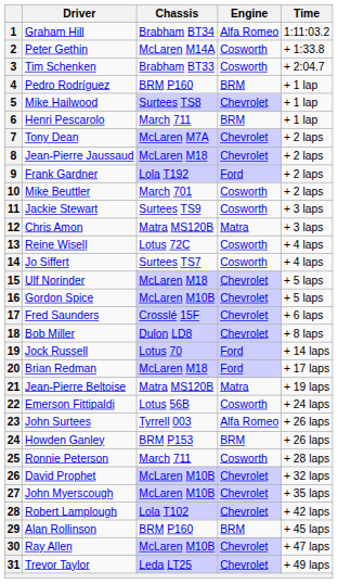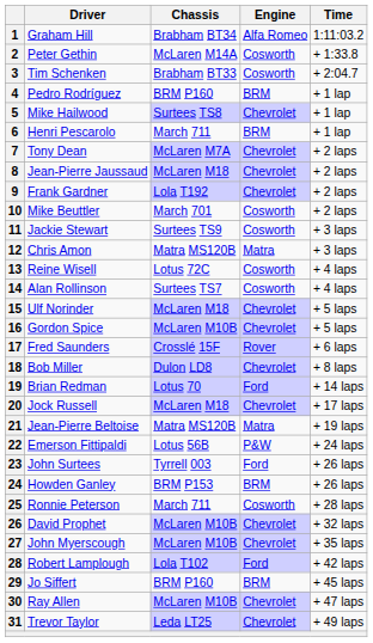 <table class="wikitable" style="font-size: 95%;">
 <tr>
 <th></th>
 <th>Driver</th>
 <th>Chassis</th>
 <th>Engine</th>
 <th>Time</th>
 </tr>
 <tr>
 <th>1</th>
 <td> <a href='#'>Graham Hill</a></td>
 <td><a href='#'>Brabham</a> <a href='#'>BT34</a></td>
 <td><a href='#'>Alfa Romeo</a></td>
 <td>1:11:03.2</td>
 </tr>
 <tr>
 <th>2</th>
 <td> <a href='#'>Peter Gethin</a></td>
 <td><a href='#'>McLaren</a> <a href='#'>M14A</a></td>
 <td><a href='#'>Cosworth</a></td>
 <td>+ 1:33.8</td>
 </tr>
 <tr>
 <th>3</th>
 <td> <a href='#'>Tim Schenken</a></td>
 <td><a href='#'>Brabham</a> <a href='#'>BT33</a></td>
 <td><a href='#'>Cosworth</a></td>
 <td>+ 2:04.7</td>
 </tr>
 <tr>
 <th>4</th>
 <td> <a href='#'>Pedro Rodríguez</a></td>
 <td><a href='#'>BRM</a> <a href='#'>P160</a></td>
 <td><a href='#'>BRM</a></td>
 <td>+ 1 lap</td>
 </tr>
 <tr>
 <th>5</th>
 <td> <a href='#'>Mike Hailwood</a></td>
 <td style="background:#CFCFFF;"><a href='#'>Surtees</a> <a href='#'>TS8</a></td>
 <td style="background:#CFCFFF;"><a href='#'>Chevrolet</a></td>
 <td>+ 1 lap</td>
 </tr>
 <tr>
 <th>6</th>
 <td> <a href='#'>Henri Pescarolo</a></td>
 <td><a href='#'>March</a> <a href='#'>711</a></td>
 <td><a href='#'>BRM</a></td>
 <td>+ 1 lap</td>
 </tr>
 <tr>
 <th>7</th>
 <td> <a href='#'>Tony Dean</a></td>
 <td style="background:#CFCFFF;"><a href='#'>McLaren</a> <a href='#'>M7A</a></td>
 <td style="background:#CFCFFF;"><a href='#'>Chevrolet</a></td>
 <td>+ 2 laps</td>
 </tr>
 <tr>
 <th>8</th>
 <td> <a href='#'>Jean-Pierre Jaussaud</a></td>
 <td style="background:#CFCFFF;"><a href='#'>McLaren</a> <a href='#'>M18</a></td>
 <td style="background:#CFCFFF;"><a href='#'>Chevrolet</a></td>
 <td>+ 2 laps</td>
 </tr>
 <tr>
 <th>9</th>
 <td> <a href='#'>Frank Gardner</a></td>
 <td style="background:#CFCFFF;"><a href='#'>Lola</a> <a href='#'>T192</a></td>
-<td style="background:#CFCFFF;"><a href='#'>Ford</a></td>
+<td style="background:#CFCFFF;"><a href='#'>Chevrolet</a></td>
 <td>+ 2 laps</td>
 </tr>
 <tr>
 <th>10</th>
 <td> <a href='#'>Mike Beuttler</a></td>
 <td><a href='#'>March</a> <a href='#'>701</a></td>
 <td><a href='#'>Cosworth</a></td>
 <td>+ 2 laps</td>
 </tr>
 <tr>
 <th>11</th>
 <td> <a href='#'>Jackie Stewart</a></td>
 <td><a href='#'>Surtees</a> <a href='#'>TS9</a></td>
 <td><a href='#'>Cosworth</a></td>
 <td>+ 3 laps</td>
 </tr>
 <tr>
 <th>12</th>
 <td> <a href='#'>Chris Amon</a></td>
 <td><a href='#'>Matra</a> <a href='#'>MS120B</a></td>
 <td><a href='#'>Matra</a></td>
 <td>+ 3 laps</td>
 </tr>
 <tr>
 <th>13</th>
 <td> <a href='#'>Reine Wisell</a></td>
 <td><a href='#'>Lotus</a> <a href='#'>72C</a></td>
 <td><a href='#'>Cosworth</a></td>
 <td>+ 4 laps</td>
 </tr>
 <tr>
 <th>14</th>
-<td> <a href='#'>Jo Siffert</a></td>
+<td> <a href='#'>Alan Rollinson</a></td>
 <td><a href='#'>Surtees</a> <a href='#'>TS7</a></td>
 <td><a href='#'>Cosworth</a></td>
 <td>+ 4 laps</td>
 </tr>
 <tr>
 <th>15</th>
 <td> <a href='#'>Ulf Norinder</a></td>
 <td style="background:#CFCFFF;"><a href='#'>McLaren</a> <a href='#'>M18</a></td>
 <td style="background:#CFCFFF;"><a href='#'>Chevrolet</a></td>
 <td>+ 5 laps</td>
 </tr>
 <tr>
 <th>16</th>
 <td> <a href='#'>Gordon Spice</a></td>
 <td style="background:#CFCFFF;"><a href='#'>McLaren</a> <a href='#'>M10B</a></td>
 <td style="background:#CFCFFF;"><a href='#'>Chevrolet</a></td>
 <td>+ 5 laps</td>
 </tr>
 <tr>
 <th>17</th>
 <td> <a href='#'>Fred Saunders</a></td>
 <td style="background:#CFCFFF;"><a href='#'>Crosslé</a> <a href='#'>15F</a></td>
-<td style="background:#CFCFFF;"><a href='#'>Chevrolet</a></td>
+<td style="background:#CFCFFF;"><a href='#'>Rover</a></td>
 <td>+ 6 laps</td>
 </tr>
 <tr>
 <th>18</th>
 <td> <a href='#'>Bob Miller</a></td>
 <td style="background:#CFCFFF;"><a href='#'>Dulon</a> <a href='#'>LD8</a></td>
 <td style="background:#CFCFFF;"><a href='#'>Chevrolet</a></td>
 <td>+ 8 laps</td>
 </tr>
 <tr>
 <th>19</th>
-<td> <a href='#'>Jock Russell</a></td>
+<td> <a href='#'>Brian Redman</a></td>
 <td style="background:#CFCFFF;"><a href='#'>Lotus</a> <a href='#'>70</a></td>
 <td style="background:#CFCFFF;"><a href='#'>Ford</a></td>
 <td>+ 14 laps</td>
 </tr>
 <tr>
 <th>20</th>
-<td> <a href='#'>Brian Redman</a></td>
+<td> <a href='#'>Jock Russell</a></td>
 <td style="background:#CFCFFF;"><a href='#'>McLaren</a> <a href='#'>M18</a></td>
-<td style="background:#CFCFFF;"><a href='#'>Ford</a></td>
+<td style="background:#CFCFFF;"><a href='#'>Chevrolet</a></td>
 <td>+ 17 laps</td>
 </tr>
 <tr>
 <th>21</th>
 <td> <a href='#'>Jean-Pierre Beltoise</a></td>
 <td><a href='#'>Matra</a> <a href='#'>MS120B</a></td>
 <td><a href='#'>Matra</a></td>
 <td>+ 19 laps</td>
 </tr>
 <tr>
 <th>22</th>
 <td> <a href='#'>Emerson Fittipaldi</a></td>
 <td><a href='#'>Lotus</a> <a href='#'>56B</a></td>
-<td><a href='#'>Cosworth</a></td>
+<td><a href='#'>P&W</a></td>
 <td>+ 24 laps</td>
 </tr>
 <tr>
 <th>23</th>
 <td> <a href='#'>John Surtees</a></td>
 <td><a href='#'>Tyrrell</a> <a href='#'>003</a></td>
-<td><a href='#'>Alfa Romeo</a></td>
+<td><a href='#'>Ford</a></td>
 <td>+ 26 laps</td>
 </tr>
 <tr>
 <th>24</th>
 <td> <a href='#'>Howden Ganley</a></td>
 <td><a href='#'>BRM</a> <a href='#'>P153</a></td>
 <td><a href='#'>BRM</a></td>
 <td>+ 26 laps</td>
 </tr>
 <tr>
 <th>25</th>
 <td> <a href='#'>Ronnie Peterson</a></td>
 <td><a href='#'>March</a> <a href='#'>711</a></td>
 <td><a href='#'>Cosworth</a></td>
 <td>+ 28 laps</td>
 </tr>
 <tr>
 <th>26</th>
 <td> <a href='#'>David Prophet</a></td>
 <td style="background:#CFCFFF;"><a href='#'>McLaren</a> <a href='#'>M10B</a></td>
 <td style="background:#CFCFFF;"><a href='#'>Chevrolet</a></td>
 <td>+ 32 laps</td>
 </tr>
 <tr>
 <th>27</th>
 <td> <a href='#'>John Myerscough</a></td>
 <td style="background:#CFCFFF;"><a href='#'>McLaren</a> <a href='#'>M10B</a></td>
 <td style="background:#CFCFFF;"><a href='#'>Chevrolet</a></td>
 <td>+ 35 laps</td>
 </tr>
 <tr>
 <th>28</th>
 <td> <a href='#'>Robert Lamplough</a></td>
 <td style="background:#CFCFFF;"><a href='#'>Lola</a> <a href='#'>T102</a></td>
-<td style="background:#CFCFFF;"><a href='#'>Chevrolet</a></td>
+<td style="background:#CFCFFF;"><a href='#'>Ford</a></td>
 <td>+ 42 laps</td>
 </tr>
 <tr>
 <th>29</th>
-<td> <a href='#'>Alan Rollinson</a></td>
+<td> <a href='#'>Jo Siffert</a></td>
 <td><a href='#'>BRM</a> <a href='#'>P160</a></td>
 <td><a href='#'>BRM</a></td>
 <td>+ 45 laps</td>
 </tr>
 <tr>
 <th>30</th>
 <td> <a href='#'>Ray Allen</a></td>
 <td style="background:#CFCFFF;"><a href='#'>McLaren</a> <a href='#'>M10B</a></td>
 <td style="background:#CFCFFF;"><a href='#'>Chevrolet</a></td>
 <td>+ 47 laps</td>
 </tr>
 <tr>
 <th>31</th>
 <td> <a href='#'>Trevor Taylor</a></td>
 <td style="background:#CFCFFF;"><a href='#'>Leda</a> <a href='#'>LT25</a></td>
 <td style="background:#CFCFFF;"><a href='#'>Chevrolet</a></td>
 <td>+ 49 laps</td>
 </tr>
 <tr>
 <th colspan="5"></th>
 </tr>
 </table>
